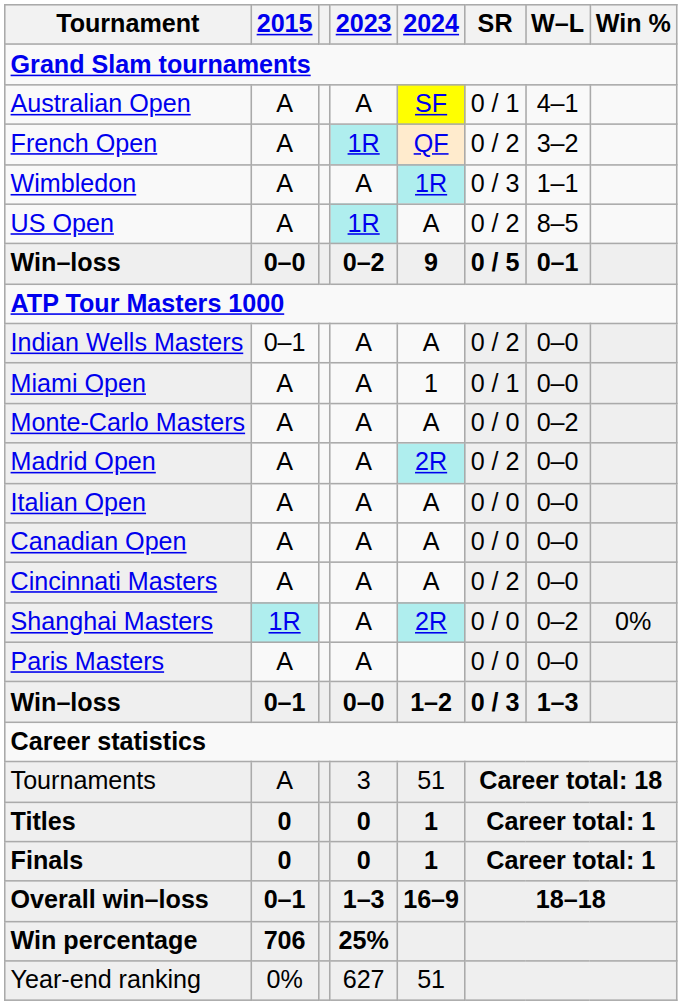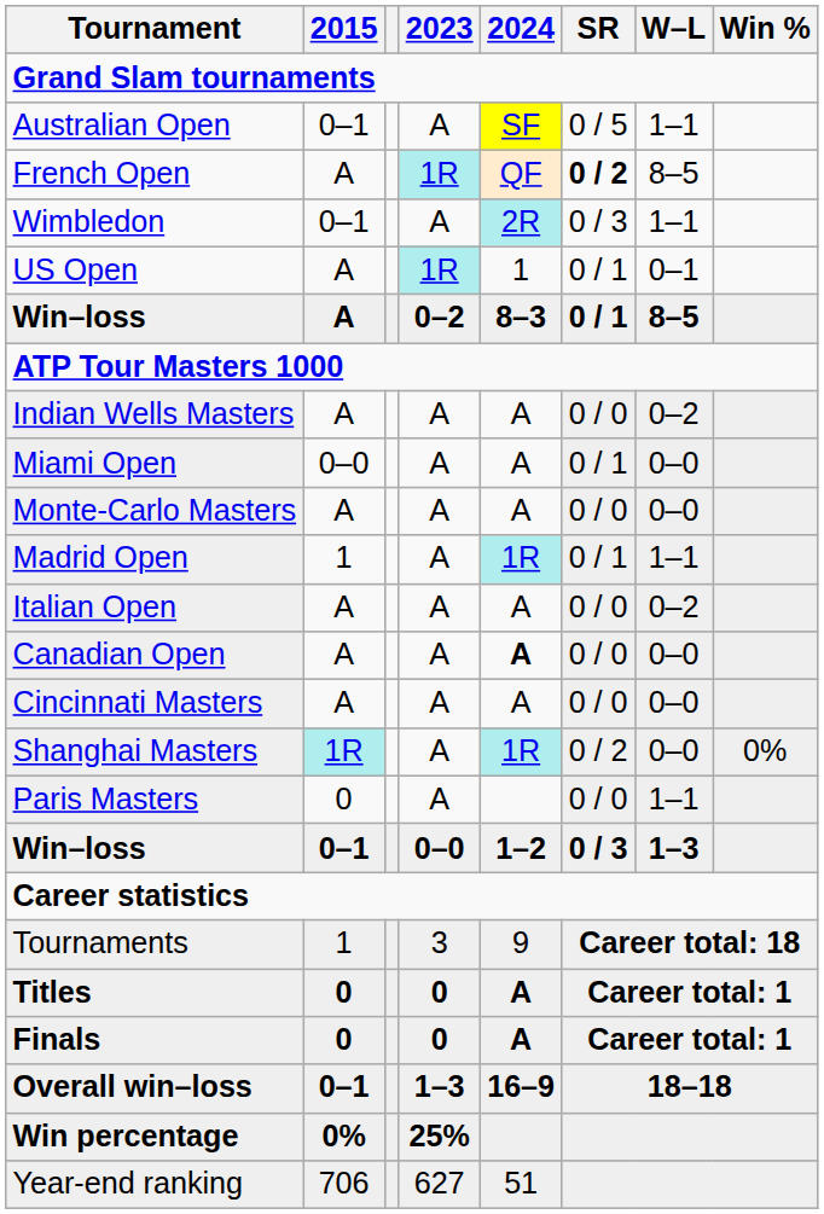 <table class="wikitable" style="text-align:center">
 <tr>
 <th>Tournament</th>
 <th><a href='#'>2015</a></th>
 <th></th>
 <th><a href='#'>2023</a></th>
 <th><a href='#'>2024</a></th>
 <th>SR</th>
 <th>W–L</th>
 <th>Win %</th>
 </tr>
 <tr>
 <td colspan=8 style="text-align:left"><strong><a href='#'>Grand Slam tournaments</a></strong></td>
 </tr>
 <tr>
 <td align="left"><a href='#'>Australian Open</a></td>
-<td>A</td>
+<td>0–1</td>
 <td></td>
 <td>A</td>
 <td style=background:yellow><a href='#'>SF</a></td>
-<td>0 / 1</td>
-<td>4–1</td>
+<td>0 / 5</td>
+<td>1–1</td>
 <td></td>
 </tr>
 <tr>
 <td align="left"><a href='#'>French Open</a></td>
 <td>A</td>
 <td></td>
 <td style=background:#afeeee><a href='#'>1R</a></td>
 <td style=background:#ffebcd><a href='#'>QF</a></td>
-<td>0 / 2</td>
-<td>3–2</td>
+<td><strong>0 / 2</strong></td>
+<td>8–5</td>
 <td></td>
 </tr>
 <tr>
 <td align="left"><a href='#'>Wimbledon</a></td>
-<td>A</td>
+<td>0–1</td>
 <td></td>
 <td>A</td>
-<td style=background:#afeeee><a href='#'>1R</a></td>
+<td style=background:#afeeee><a href='#'>2R</a></td>
 <td>0 / 3</td>
 <td>1–1</td>
 <td></td>
 </tr>
 <tr>
 <td align="left"><a href='#'>US Open</a></td>
 <td>A</td>
 <td></td>
 <td style=background:#afeeee><a href='#'>1R</a></td>
-<td>A</td>
-<td>0 / 2</td>
-<td>8–5</td>
+<td>1</td>
+<td>0 / 1</td>
+<td>0–1</td>
 <td></td>
 </tr>
 <tr style="font-weight:bold;background:#efefef">
 <td style="text-align:left">Win–loss</td>
-<td>0–0</td>
+<td>A</td>
 <td></td>
 <td>0–2</td>
-<td>9</td>
-<td>0 / 5</td>
-<td>0–1</td>
+<td>8–3</td>
+<td>0 / 1</td>
+<td>8–5</td>
 <td></td>
 </tr>
 <tr>
 <td colspan=8 style="text-align:left"><strong><a href='#'>ATP Tour Masters 1000</a></strong></td>
 </tr>
 <tr>
 <td align="left" bgcolor="efefef"><a href='#'>Indian Wells Masters</a></td>
-<td>0–1</td>
+<td>A</td>
 <td></td>
 <td>A</td>
 <td>A</td>
-<td bgcolor="efefef">0 / 2</td>
-<td bgcolor="efefef">0–0</td>
+<td bgcolor="efefef">0 / 0</td>
+<td bgcolor="efefef">0–2</td>
 <td bgcolor="efefef"></td>
 </tr>
 <tr>
 <td align="left" bgcolor="efefef"><a href='#'>Miami Open</a></td>
-<td>A</td>
+<td>0–0</td>
 <td></td>
 <td>A</td>
-<td>1</td>
+<td>A</td>
 <td bgcolor="efefef">0 / 1</td>
 <td bgcolor="efefef">0–0</td>
 <td bgcolor="efefef"></td>
 </tr>
 <tr>
 <td align="left" bgcolor="efefef"><a href='#'>Monte-Carlo Masters</a></td>
 <td>A</td>
 <td></td>
 <td>A</td>
 <td>A</td>
 <td bgcolor="efefef">0 / 0</td>
-<td bgcolor="efefef">0–2</td>
+<td bgcolor="efefef">0–0</td>
 <td bgcolor="efefef"></td>
 </tr>
 <tr>
 <td align="left" bgcolor="efefef"><a href='#'>Madrid Open</a></td>
-<td>A</td>
+<td>1</td>
 <td></td>
 <td>A</td>
-<td style=background:#afeeee><a href='#'>2R</a></td>
-<td bgcolor="efefef">0 / 2</td>
-<td bgcolor="efefef">0–0</td>
+<td style=background:#afeeee><a href='#'>1R</a></td>
+<td bgcolor="efefef">0 / 1</td>
+<td bgcolor="efefef">1–1</td>
 <td bgcolor="efefef"></td>
 </tr>
 <tr>
 <td align="left" bgcolor="efefef"><a href='#'>Italian Open</a></td>
 <td>A</td>
 <td></td>
 <td>A</td>
 <td>A</td>
 <td bgcolor="efefef">0 / 0</td>
-<td bgcolor="efefef">0–0</td>
+<td bgcolor="efefef">0–2</td>
 <td bgcolor="efefef"></td>
 </tr>
 <tr>
 <td align="left" bgcolor="efefef"><a href='#'>Canadian Open</a></td>
 <td>A</td>
 <td></td>
 <td>A</td>
-<td>A</td>
+<td><strong>A</strong></td>
 <td bgcolor="efefef">0 / 0</td>
 <td bgcolor="efefef">0–0</td>
 <td bgcolor="efefef"></td>
 </tr>
 <tr>
 <td align="left" bgcolor="efefef"><a href='#'>Cincinnati Masters</a></td>
 <td>A</td>
 <td></td>
 <td>A</td>
 <td>A</td>
-<td bgcolor="efefef">0 / 2</td>
+<td bgcolor="efefef">0 /  0</td>
 <td bgcolor="efefef">0–0</td>
 <td bgcolor="efefef"></td>
 </tr>
 <tr>
 <td align="left" bgcolor="efefef"><a href='#'>Shanghai Masters</a></td>
 <td style=background:#afeeee><a href='#'>1R</a></td>
 <td></td>
 <td>A</td>
-<td style=background:#afeeee><a href='#'>2R</a></td>
-<td bgcolor="efefef">0 /  0</td>
-<td bgcolor="efefef">0–2</td>
+<td style=background:#afeeee><a href='#'>1R</a></td>
+<td bgcolor="efefef">0 / 2</td>
+<td bgcolor="efefef">0–0</td>
 <td bgcolor="efefef">0%</td>
 </tr>
 <tr>
 <td align="left" bgcolor="efefef"><a href='#'>Paris Masters</a></td>
-<td>A</td>
+<td>0</td>
 <td></td>
 <td>A</td>
 <td></td>
 <td bgcolor="efefef">0 / 0</td>
-<td bgcolor="efefef">0–0</td>
+<td bgcolor="efefef">1–1</td>
 <td bgcolor="efefef"></td>
 </tr>
 <tr style="font-weight:bold;background:#efefef">
 <td style="text-align:left">Win–loss</td>
 <td>0–1</td>
 <td></td>
 <td>0–0</td>
 <td>1–2</td>
 <td>0 / 3</td>
 <td>1–3</td>
 <td bgcolor="efefef"></td>
 </tr>
 <tr>
 <td colspan=8 style="text-align:left"><strong>Career statistics</strong></td>
 </tr>
 <tr style="background:#efefef">
 <td style="text-align:left">Tournaments</td>
-<td>A</td>
+<td>1</td>
 <td></td>
 <td>3</td>
-<td>51</td>
+<td>9</td>
 <td colspan="3"><strong>Career total: 18</strong></td>
 </tr>
 <tr style="font-weight:bold;background:#efefef">
 <td style="text-align:left">Titles</td>
 <td>0</td>
 <td></td>
 <td>0</td>
-<td>1</td>
+<td>A</td>
 <td colspan="3">Career total: 1</td>
 </tr>
 <tr style="font-weight:bold;background:#efefef">
 <td style="text-align:left">Finals</td>
 <td>0</td>
 <td></td>
 <td>0</td>
-<td>1</td>
+<td>A</td>
 <td colspan="3">Career total: 1</td>
 </tr>
 <tr style="font-weight:bold;background:#efefef">
 <td style="text-align:left">Overall win–loss</td>
 <td>0–1</td>
 <td></td>
 <td>1–3</td>
 <td>16–9</td>
 <td colspan="3">18–18</td>
 </tr>
 <tr style="font-weight:bold;background:#efefef">
 <td style="text-align:left">Win percentage</td>
-<td>706</td>
+<td>0%</td>
 <td></td>
 <td>25%</td>
 <td></td>
 <td colspan="3"></td>
 </tr>
 <tr style="background:#efefef">
 <td align="left">Year-end ranking</td>
-<td>0%</td>
+<td>706</td>
 <td></td>
 <td>627</td>
 <td>51</td>
 <td colspan="3"></td>
 </tr>
 </table>
